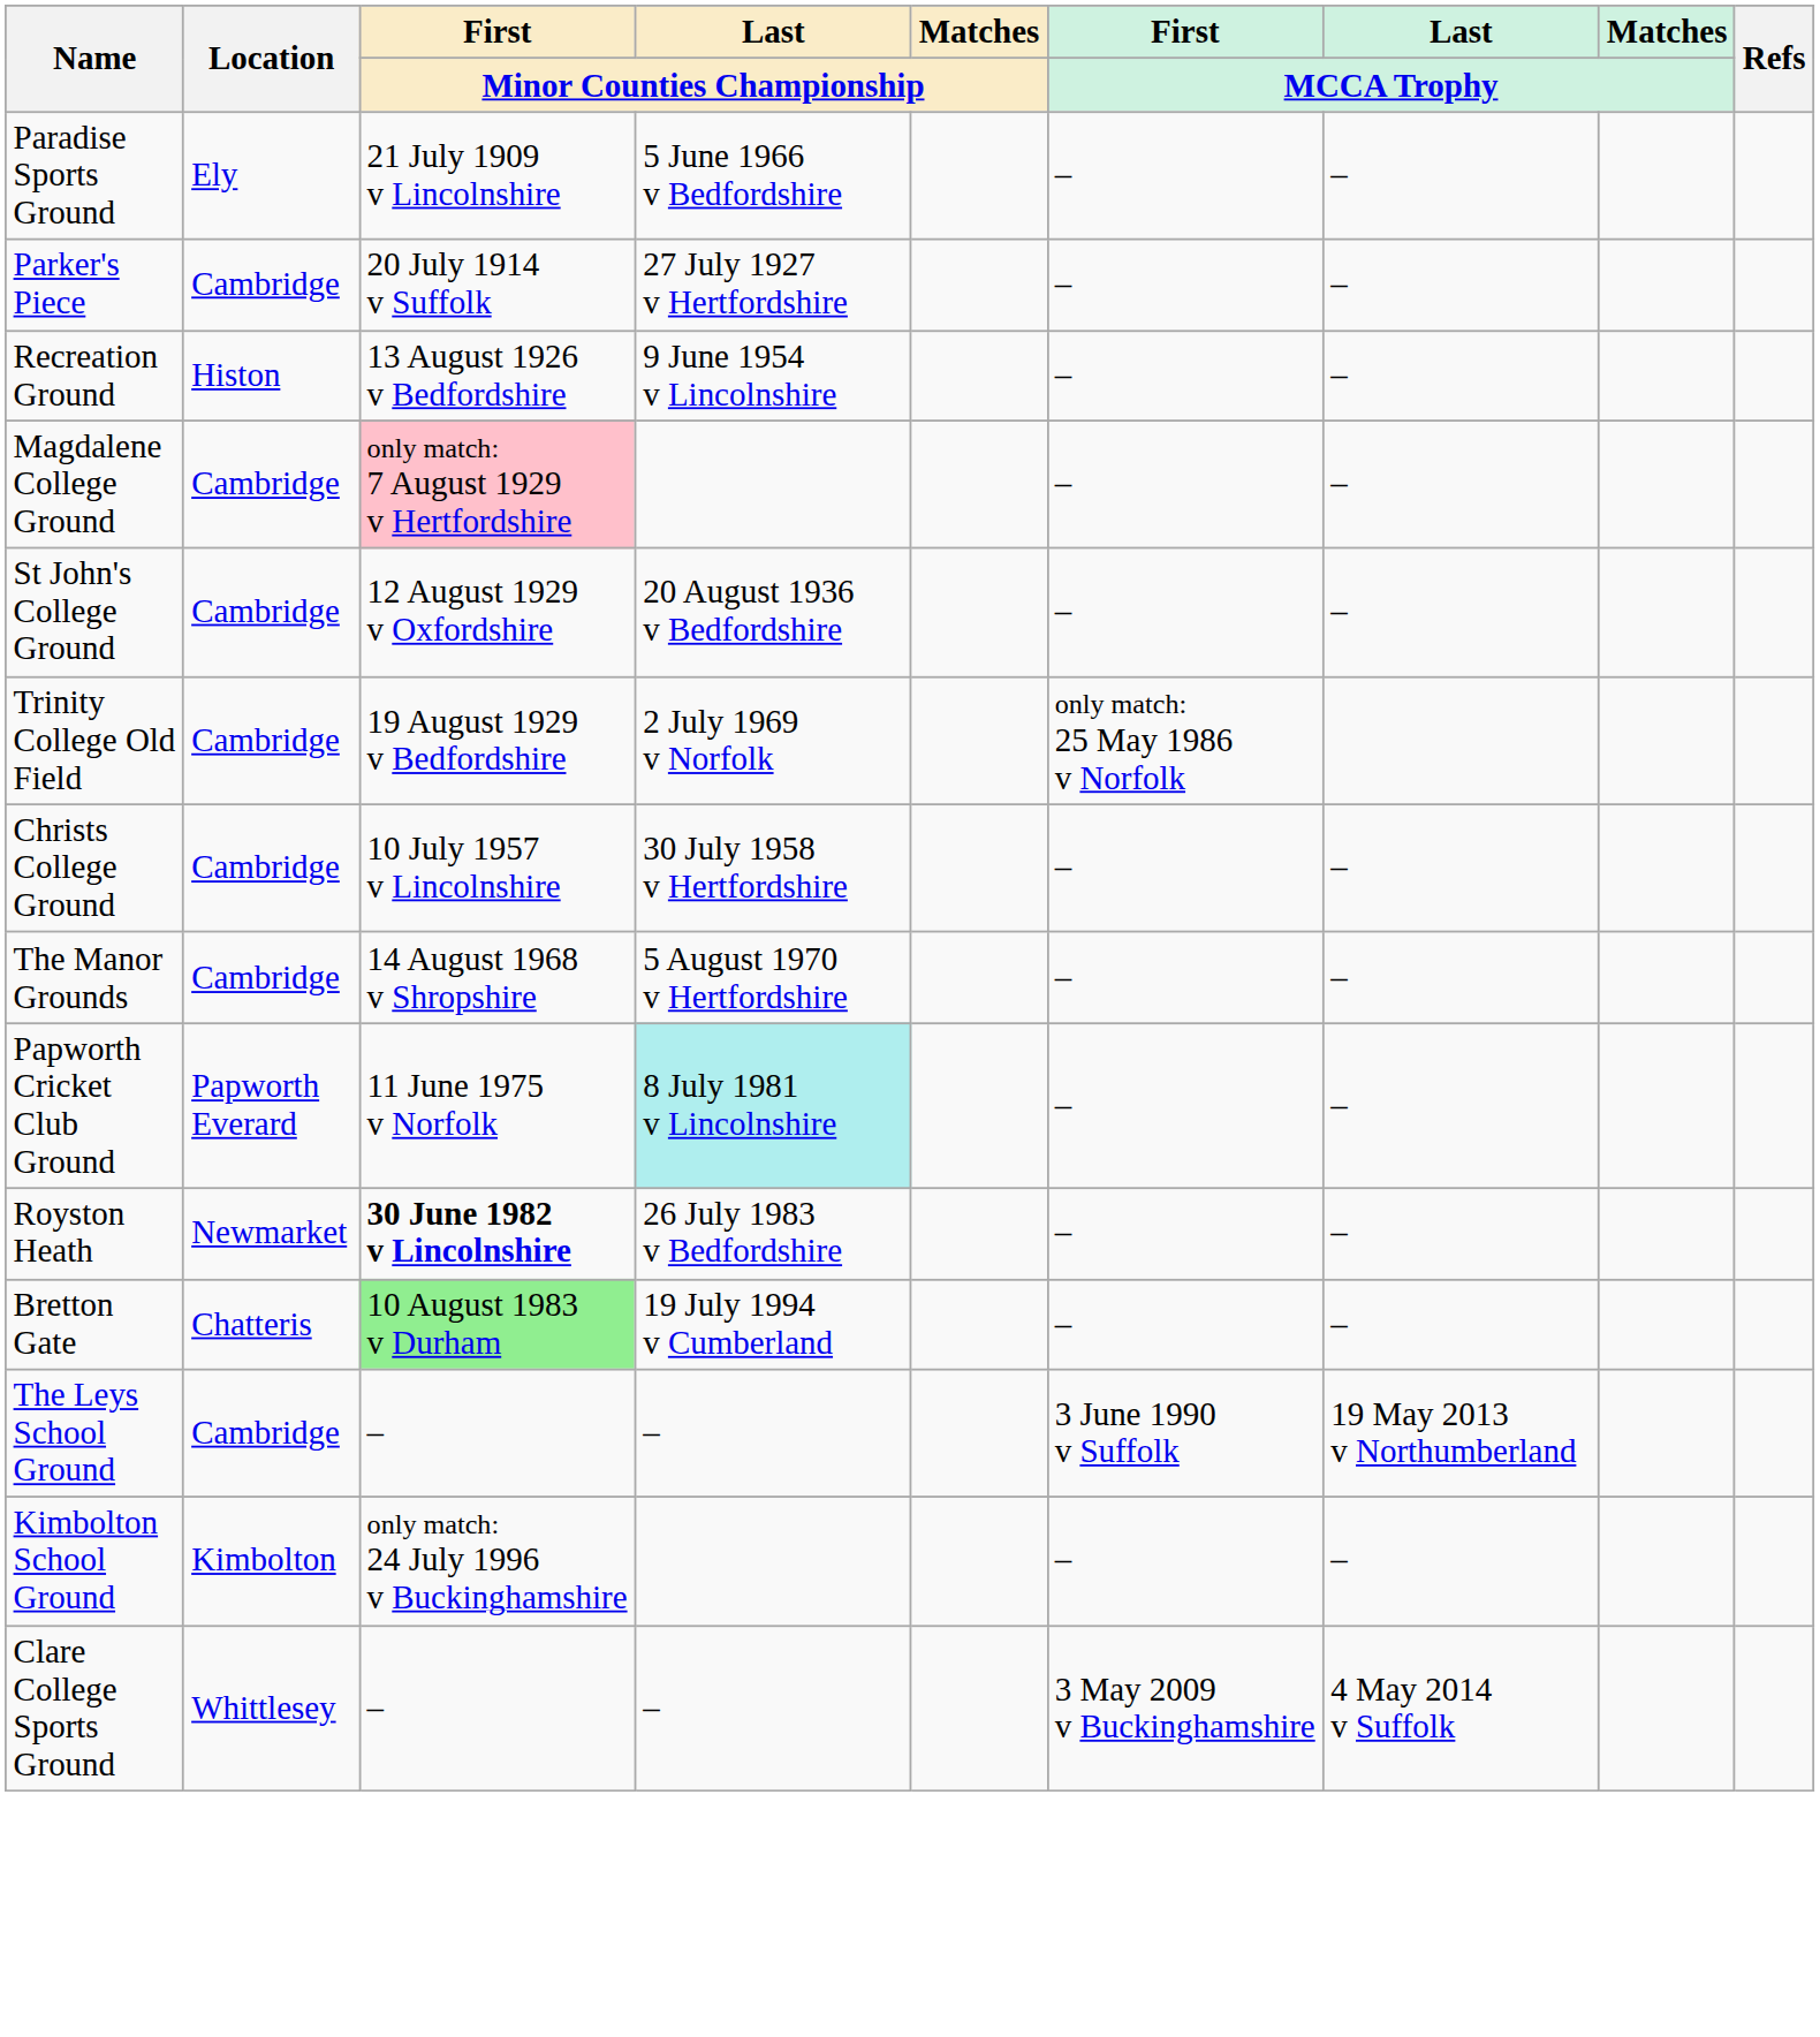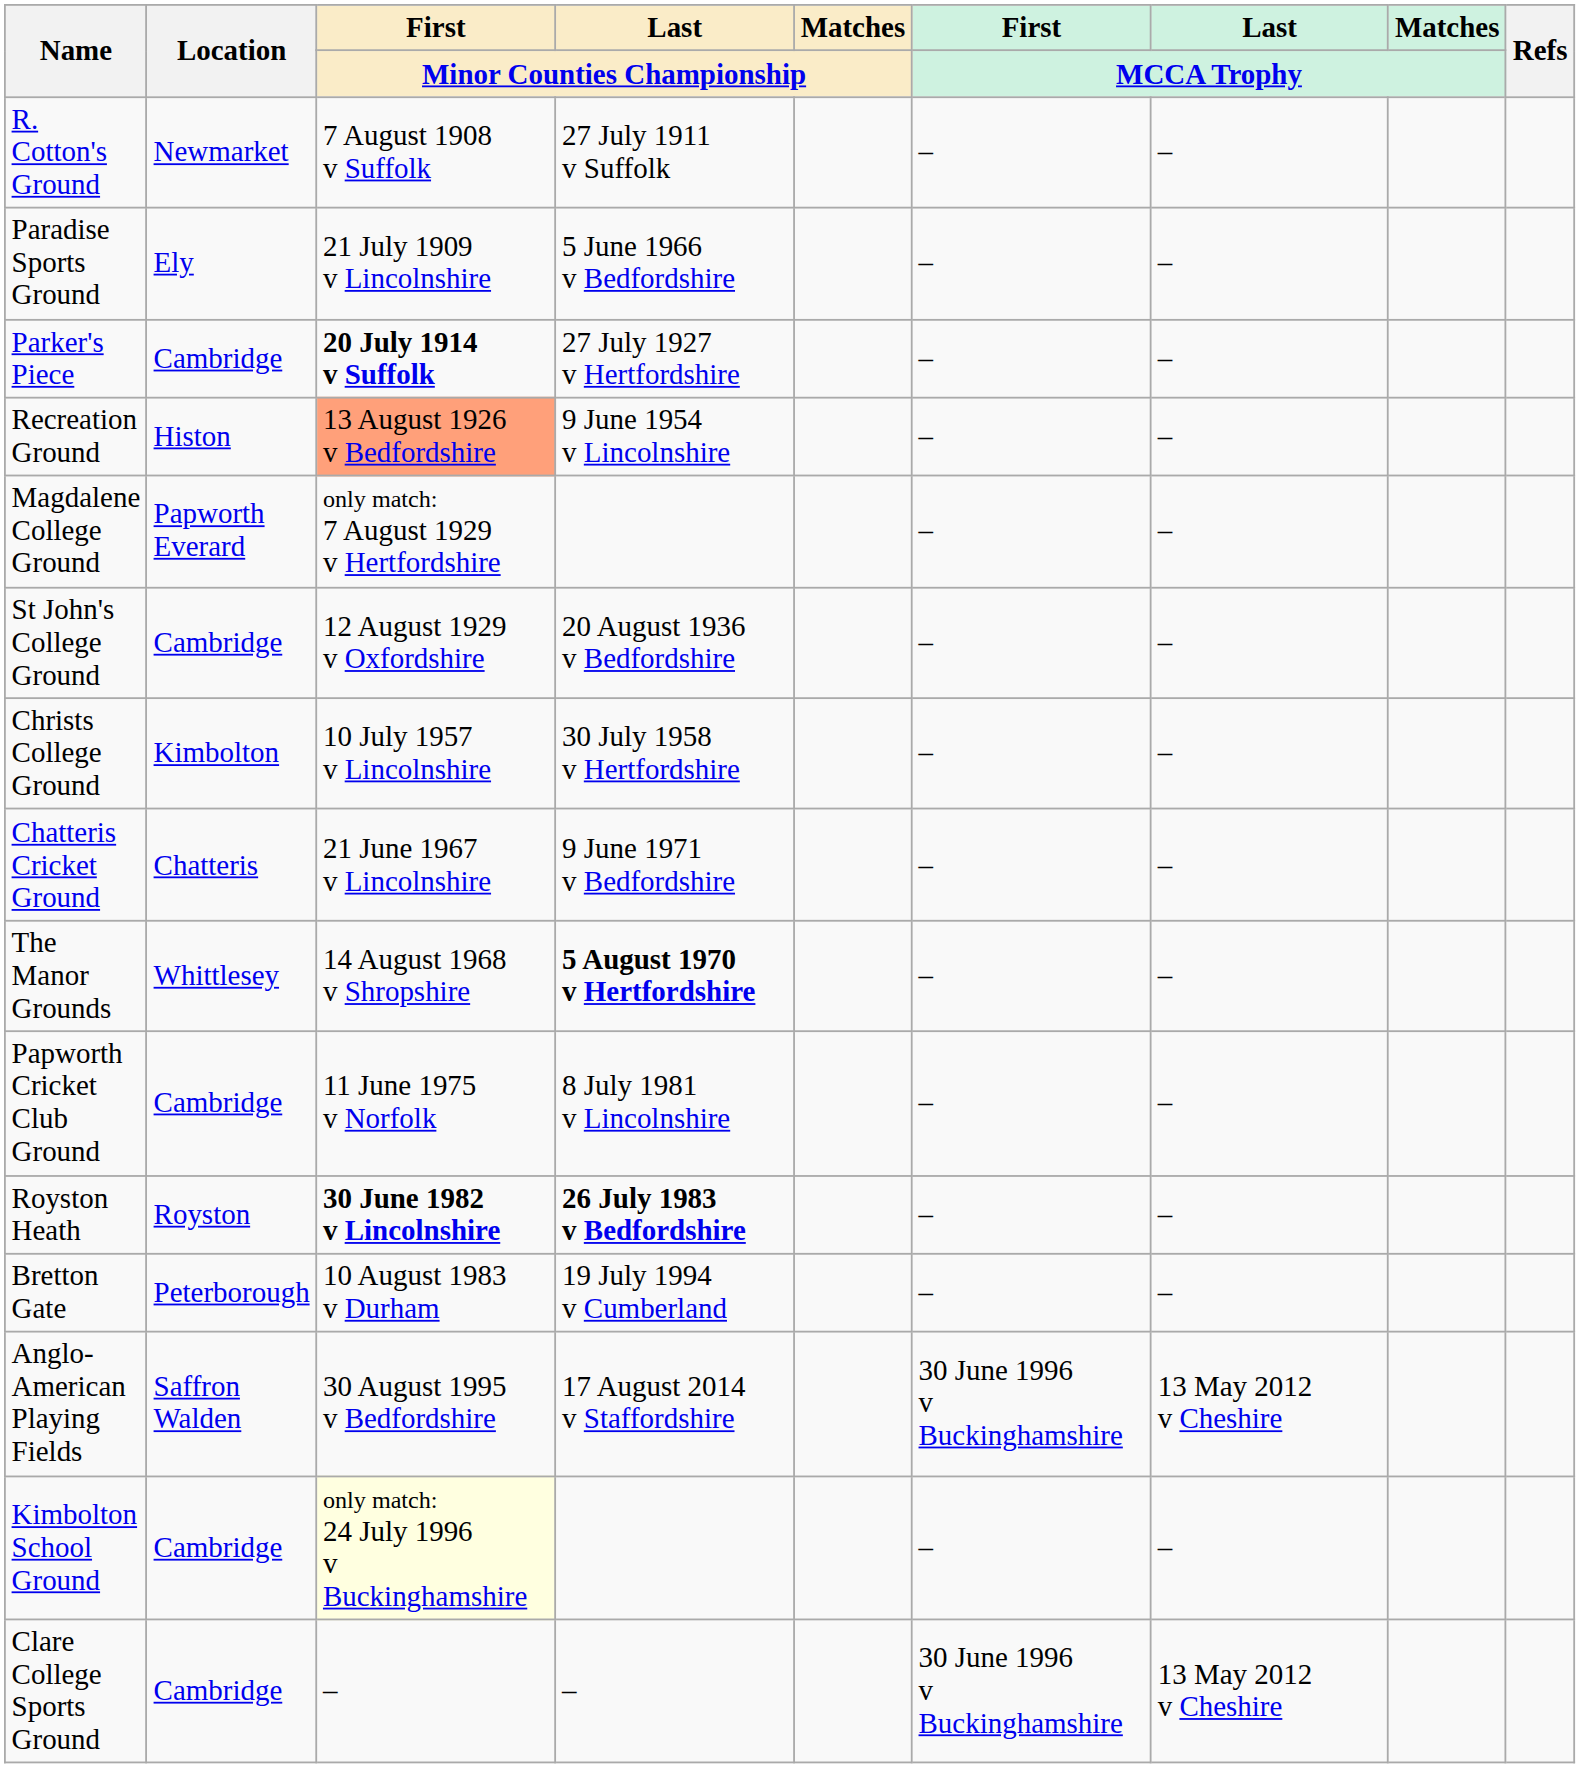 <table class="wikitable sortable">
 <tr>
 <th rowspan="2">Name</th>
 <th rowspan="2">Location</th>
 <th width="125" class="unsortable" style="background:#faecc8">First</th>
 <th width="125" class="unsortable" style="background:#faecc8">Last</th>
 <th style="background:#faecc8">Matches</th>
 <th width="125" class="unsortable" style="background:#cef2e0">First</th>
 <th width="125" class="unsortable" style="background:#cef2e0">Last</th>
 <th style="background:#cef2e0">Matches</th>
 <th rowspan="2" class="unsortable">Refs</th>
 </tr>
 <tr class="unsortable">
 <th colspan="3" style="background:#faecc8"><a href='#'>Minor Counties Championship</a></th>
 <th colspan="3" style="background:#cef2e0"><a href='#'>MCCA Trophy</a></th>
 </tr>
 <tr>
+<td><a href='#'>R. Cotton's Ground</a><br></td>
+<td><a href='#'>Newmarket</a></td>
+<td>7 August 1908<br>v <a href='#'>Suffolk</a></td>
+<td>27 July 1911<br>v Suffolk</td>
+<td></td>
+<td>–</td>
+<td>–</td>
+<td></td>
+<td></td>
+</tr>
+<tr>
 <td>Paradise Sports Ground<br></td>
 <td><a href='#'>Ely</a></td>
 <td>21 July 1909<br>v <a href='#'>Lincolnshire</a></td>
 <td>5 June 1966<br>v <a href='#'>Bedfordshire</a></td>
 <td></td>
 <td>–</td>
 <td>–</td>
 <td></td>
 <td></td>
 </tr>
 <tr>
 <td><a href='#'>Parker's Piece</a><br></td>
 <td><a href='#'>Cambridge</a></td>
-<td>20 July 1914<br>v <a href='#'>Suffolk</a></td>
+<td><strong>20 July 1914<br>v <a href='#'>Suffolk</a></strong></td>
 <td>27 July 1927<br>v <a href='#'>Hertfordshire</a></td>
 <td></td>
 <td>–</td>
 <td>–</td>
 <td></td>
 <td></td>
 </tr>
 <tr>
 <td>Recreation Ground<br></td>
 <td><a href='#'>Histon</a></td>
-<td>13 August 1926<br>v <a href='#'>Bedfordshire</a></td>
+<td style="background: lightsalmon;">13 August 1926<br>v <a href='#'>Bedfordshire</a></td>
 <td>9 June 1954<br>v <a href='#'>Lincolnshire</a></td>
 <td></td>
 <td>–</td>
 <td>–</td>
 <td></td>
 <td></td>
 </tr>
 <tr>
 <td>Magdalene College Ground</td>
-<td><a href='#'>Cambridge</a></td>
-<td style="background: pink;"><small>only match:</small><br>7 August 1929<br>v <a href='#'>Hertfordshire</a></td>
+<td><a href='#'>Papworth Everard</a></td>
+<td><small>only match:</small><br>7 August 1929<br>v <a href='#'>Hertfordshire</a></td>
 <td> </td>
 <td></td>
 <td>–</td>
 <td>–</td>
 <td></td>
 <td></td>
 </tr>
 <tr>
 <td>St John's College Ground<br></td>
 <td><a href='#'>Cambridge</a></td>
 <td>12 August 1929<br>v <a href='#'>Oxfordshire</a></td>
 <td>20 August 1936<br>v <a href='#'>Bedfordshire</a></td>
 <td></td>
 <td>–</td>
 <td>–</td>
 <td></td>
 <td></td>
 </tr>
 <tr>
-<td>Trinity College Old Field<br></td>
-<td><a href='#'>Cambridge</a></td>
-<td>19 August 1929<br>v <a href='#'>Bedfordshire</a></td>
-<td>2 July 1969<br>v <a href='#'>Norfolk</a></td>
-<td></td>
-<td><small>only match:</small><br>25 May 1986<br>v <a href='#'>Norfolk</a></td>
-<td> </td>
-<td></td>
-<td></td>
-</tr>
-<tr>
 <td>Christs College Ground<br></td>
-<td><a href='#'>Cambridge</a></td>
+<td><a href='#'>Kimbolton</a></td>
 <td>10 July 1957<br>v <a href='#'>Lincolnshire</a></td>
 <td>30 July 1958<br>v <a href='#'>Hertfordshire</a></td>
 <td></td>
 <td>–</td>
 <td>–</td>
 <td></td>
 <td></td>
 </tr>
 <tr>
+<td><a href='#'>Chatteris Cricket Ground</a><br></td>
+<td><a href='#'>Chatteris</a></td>
+<td>21 June 1967<br>v <a href='#'>Lincolnshire</a></td>
+<td>9 June 1971<br>v <a href='#'>Bedfordshire</a></td>
+<td></td>
+<td>–</td>
+<td>–</td>
+<td></td>
+<td></td>
+</tr>
+<tr>
 <td>The Manor Grounds</td>
-<td><a href='#'>Cambridge</a></td>
+<td><a href='#'>Whittlesey</a></td>
 <td>14 August 1968<br>v <a href='#'>Shropshire</a></td>
-<td>5 August 1970<br>v <a href='#'>Hertfordshire</a></td>
+<td><strong>5 August 1970<br>v <a href='#'>Hertfordshire</a></strong></td>
 <td></td>
 <td>–</td>
 <td>–</td>
 <td></td>
 <td></td>
 </tr>
 <tr>
 <td>Papworth Cricket Club Ground<br></td>
-<td><a href='#'>Papworth Everard</a></td>
+<td><a href='#'>Cambridge</a></td>
 <td>11 June 1975<br>v <a href='#'>Norfolk</a></td>
-<td style="background: paleturquoise;">8 July 1981<br>v <a href='#'>Lincolnshire</a></td>
+<td>8 July 1981<br>v <a href='#'>Lincolnshire</a></td>
 <td></td>
 <td>–</td>
 <td>–</td>
 <td></td>
 <td></td>
 </tr>
 <tr>
 <td>Royston Heath</td>
-<td><a href='#'>Newmarket</a></td>
+<td><a href='#'>Royston</a></td>
 <td><strong>30 June 1982<br>v <a href='#'>Lincolnshire</a></strong></td>
-<td>26 July 1983<br>v <a href='#'>Bedfordshire</a></td>
+<td><strong>26 July 1983<br>v <a href='#'>Bedfordshire</a></strong></td>
 <td></td>
 <td>–</td>
 <td>–</td>
 <td></td>
 <td></td>
 </tr>
 <tr>
 <td>Bretton Gate</td>
-<td><a href='#'>Chatteris</a></td>
-<td style="background: lightgreen;">10 August 1983<br>v <a href='#'>Durham</a></td>
+<td><a href='#'>Peterborough</a></td>
+<td>10 August 1983<br>v <a href='#'>Durham</a></td>
 <td>19 July 1994<br>v <a href='#'>Cumberland</a></td>
 <td></td>
 <td>–</td>
 <td>–</td>
 <td></td>
 <td></td>
 </tr>
 <tr>
-<td><a href='#'>The Leys School Ground</a><br></td>
-<td><a href='#'>Cambridge</a></td>
-<td>–</td>
-<td>–</td>
+<td>Anglo-American Playing Fields<br></td>
+<td><a href='#'>Saffron Walden</a></td>
+<td>30 August 1995<br>v <a href='#'>Bedfordshire</a></td>
+<td>17 August 2014<br>v <a href='#'>Staffordshire</a></td>
 <td></td>
-<td>3 June 1990<br>v <a href='#'>Suffolk</a></td>
-<td>19 May 2013<br>v <a href='#'>Northumberland</a></td>
+<td>30 June 1996<br>v <a href='#'>Buckinghamshire</a></td>
+<td>13 May 2012<br>v <a href='#'>Cheshire</a></td>
 <td></td>
 <td></td>
 </tr>
 <tr>
 <td><a href='#'>Kimbolton School Ground</a></td>
-<td><a href='#'>Kimbolton</a></td>
-<td><small>only match:</small><br>24 July 1996<br>v <a href='#'>Buckinghamshire</a></td>
+<td><a href='#'>Cambridge</a></td>
+<td style="background: lightyellow;"><small>only match:</small><br>24 July 1996<br>v <a href='#'>Buckinghamshire</a></td>
 <td> </td>
 <td></td>
 <td>–</td>
 <td>–</td>
 <td></td>
 <td></td>
 </tr>
 <tr>
 <td>Clare College Sports Ground<br></td>
-<td><a href='#'>Whittlesey</a></td>
+<td><a href='#'>Cambridge</a></td>
 <td>–</td>
 <td>–</td>
 <td></td>
-<td>3 May 2009<br>v <a href='#'>Buckinghamshire</a></td>
-<td>4 May 2014<br>v <a href='#'>Suffolk</a></td>
+<td>30 June 1996<br>v <a href='#'>Buckinghamshire</a></td>
+<td>13 May 2012<br>v <a href='#'>Cheshire</a></td>
 <td></td>
 <td></td>
 </tr>
 </table>
